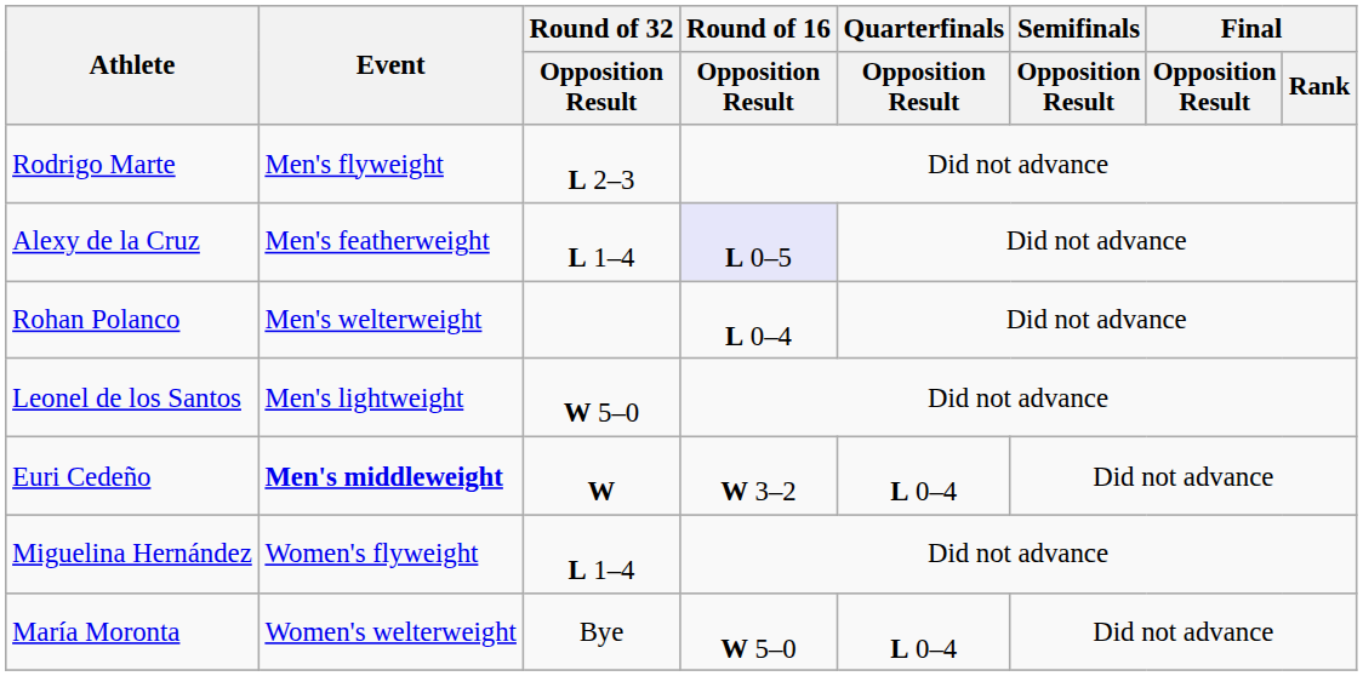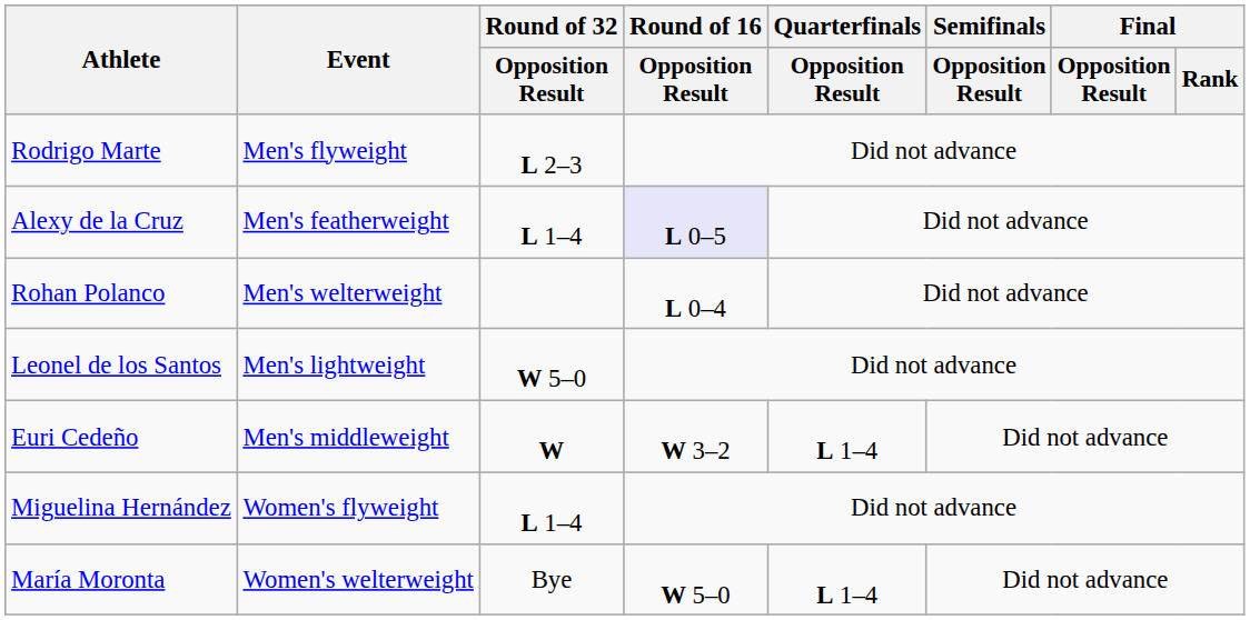 <table class="wikitable" style="font-size:90%">
 <tr>
 <th rowspan="2">Athlete</th>
 <th rowspan="2">Event</th>
 <th>Round of 32</th>
 <th>Round of 16</th>
 <th>Quarterfinals</th>
 <th>Semifinals</th>
 <th colspan=2>Final</th>
 </tr>
 <tr style="font-size:95%">
 <th>Opposition<br>Result</th>
 <th>Opposition<br>Result</th>
 <th>Opposition<br>Result</th>
 <th>Opposition<br>Result</th>
 <th>Opposition<br>Result</th>
 <th>Rank</th>
 </tr>
 <tr align=center>
 <td align=left><a href='#'>Rodrigo Marte</a></td>
 <td align=left><a href='#'>Men's flyweight</a></td>
 <td><br><strong>L</strong> 2–3</td>
 <td colspan=5>Did not advance</td>
 </tr>
 <tr align=center>
 <td align=left><a href='#'>Alexy de la Cruz</a></td>
 <td align=left><a href='#'>Men's featherweight</a></td>
 <td><br><strong>L</strong> 1–4</td>
 <td style="background: lavender;"><br><strong>L</strong> 0–5</td>
 <td colspan=4>Did not advance</td>
 </tr>
 <tr align=center>
 <td align=left><a href='#'>Rohan Polanco</a></td>
 <td align=left><a href='#'>Men's welterweight</a></td>
 <td></td>
 <td><br><strong>L</strong> 0–4</td>
 <td colspan=4>Did not advance</td>
 </tr>
 <tr align=center>
 <td align=left><a href='#'>Leonel de los Santos</a></td>
 <td align=left><a href='#'>Men's lightweight</a></td>
 <td><br><strong>W</strong> 5–0</td>
 <td colspan=5>Did not advance</td>
 </tr>
 <tr align=center>
 <td align=left><a href='#'>Euri Cedeño</a></td>
-<td align=left><strong><a href='#'>Men's middleweight</a></strong></td>
+<td align=left><a href='#'>Men's middleweight</a></td>
 <td><br><strong>W</strong> <strong></strong></td>
 <td><br><strong>W</strong> 3–2</td>
-<td><br><strong>L</strong> 0–4</td>
+<td><br><strong>L</strong> 1–4</td>
 <td colspan="3">Did not advance</td>
 </tr>
 <tr align=center>
 <td align=left><a href='#'>Miguelina Hernández</a></td>
 <td align=left><a href='#'>Women's flyweight</a></td>
 <td><br><strong>L</strong> 1–4</td>
 <td colspan=5>Did not advance</td>
 </tr>
 <tr align=center>
 <td align=left><a href='#'>María Moronta</a></td>
 <td align=left><a href='#'>Women's welterweight</a></td>
 <td>Bye<br></td>
 <td><br><strong>W</strong> 5–0</td>
-<td><br><strong>L</strong> 0–4</td>
+<td><br><strong>L</strong> 1–4</td>
 <td colspan="3">Did not advance</td>
 </tr>
 </table>
